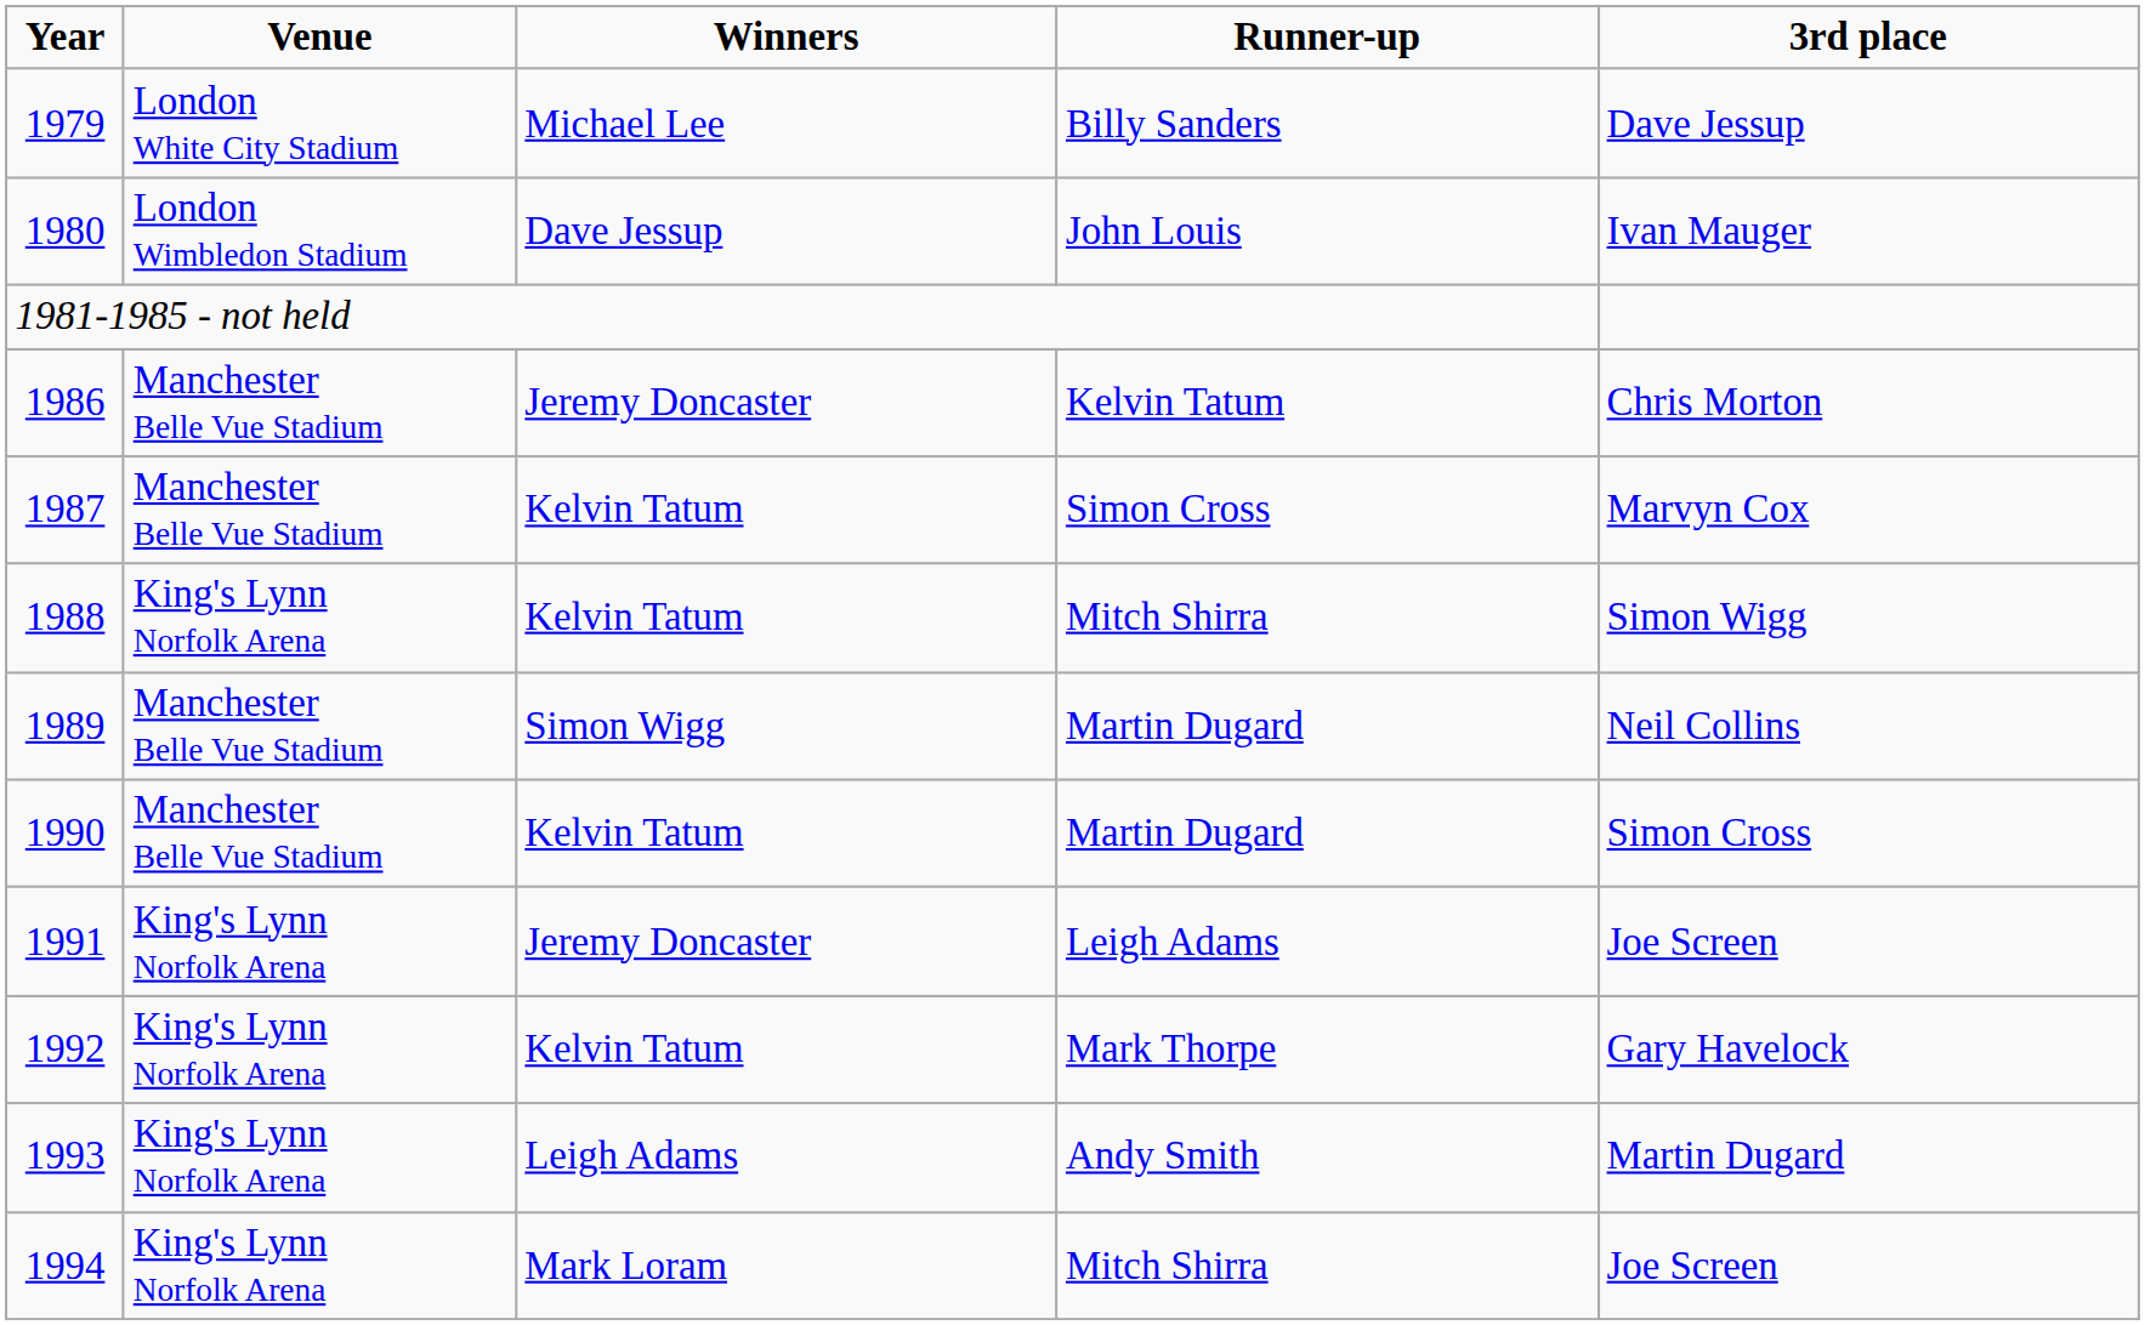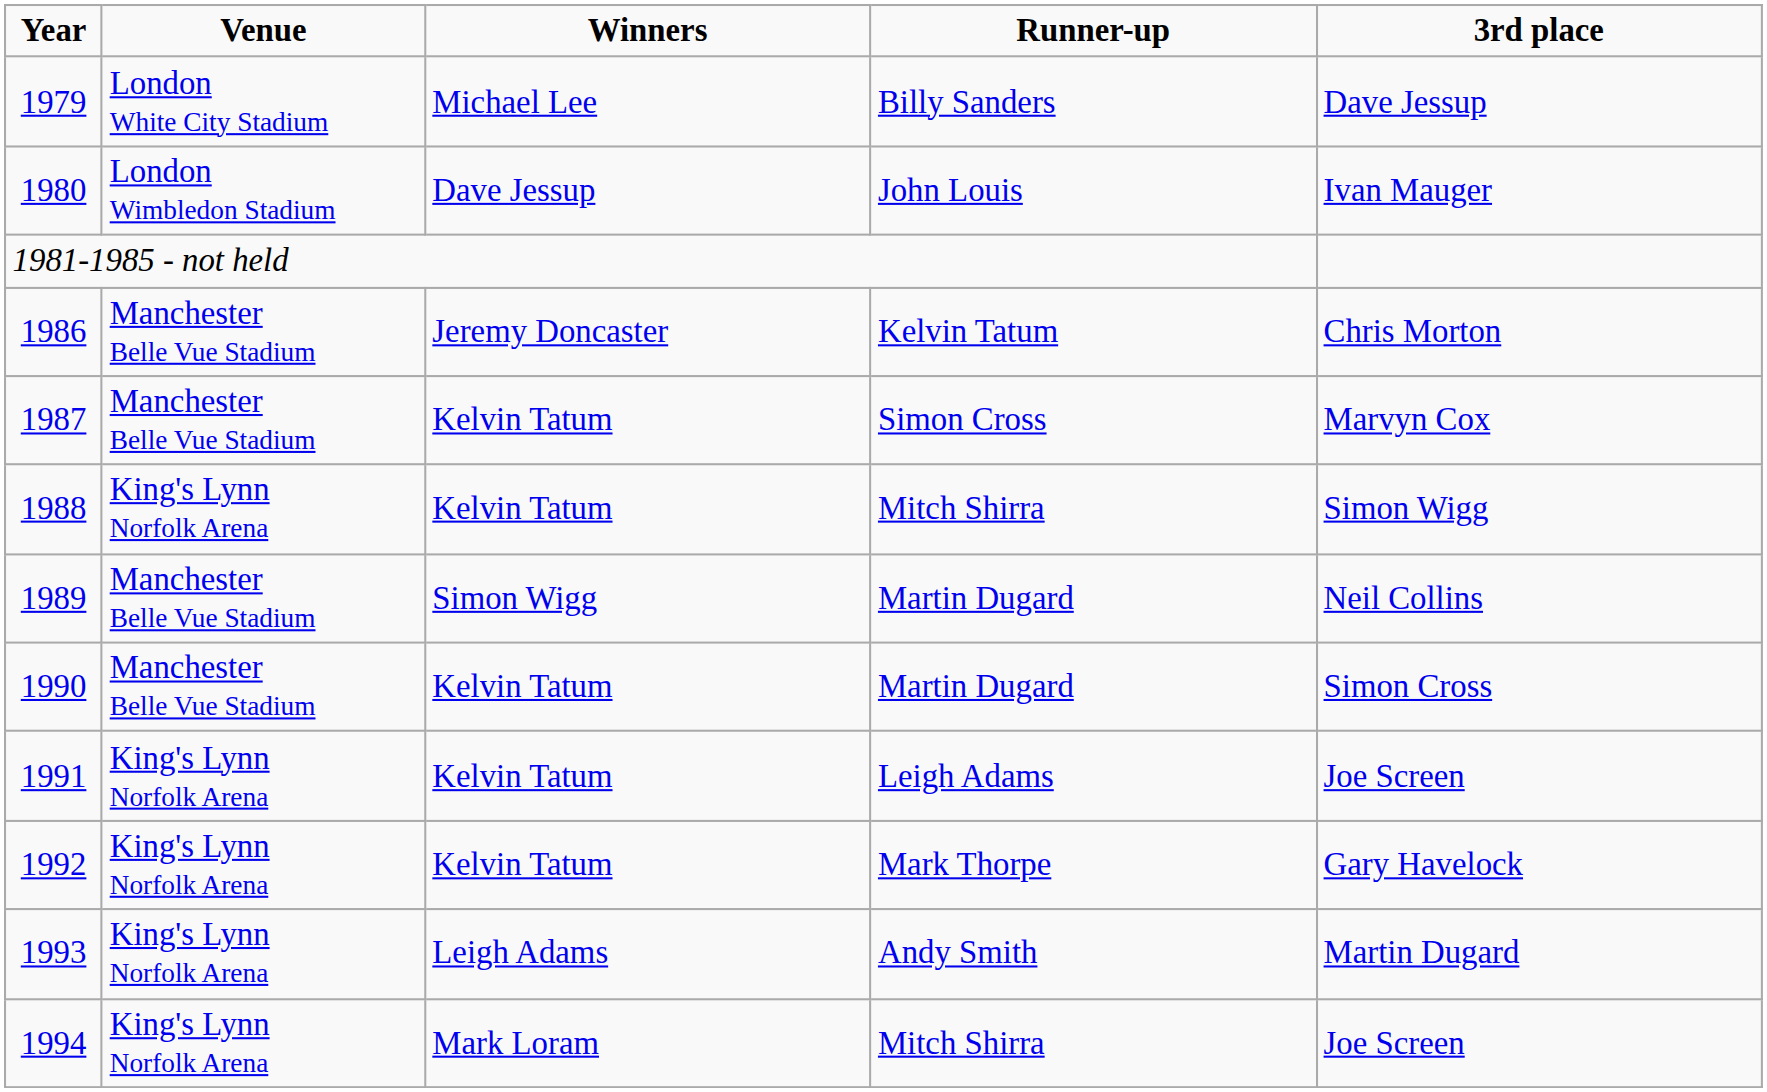 <table class="wikitable">
 <tr align=center>
 <td width=40px  ><strong>Year</strong></td>
 <td width=150px ><strong>Venue</strong></td>
 <td width=210px ><strong>Winners</strong></td>
 <td width=210px ><strong>Runner-up</strong></td>
 <td width=210px ><strong>3rd place</strong></td>
 </tr>
 <tr>
 <td align=center><a href='#'>1979</a></td>
 <td> <a href='#'>London</a> <br><small><a href='#'>White City Stadium</a></small></td>
 <td> <a href='#'>Michael Lee</a></td>
 <td> <a href='#'>Billy Sanders</a></td>
 <td> <a href='#'>Dave Jessup</a></td>
 </tr>
 <tr>
 <td align=center><a href='#'>1980</a></td>
 <td> <a href='#'>London</a> <br><small><a href='#'>Wimbledon Stadium</a></small></td>
 <td> <a href='#'>Dave Jessup</a></td>
 <td> <a href='#'>John Louis</a></td>
 <td> <a href='#'>Ivan Mauger</a></td>
 </tr>
 <tr>
 <td colspan=4><em>1981-1985 - not held</em></td>
 </tr>
 <tr>
 <td align=center><a href='#'>1986</a></td>
 <td> <a href='#'>Manchester</a> <br><small><a href='#'>Belle Vue Stadium</a></small></td>
 <td> <a href='#'>Jeremy Doncaster</a></td>
 <td> <a href='#'>Kelvin Tatum</a></td>
 <td> <a href='#'>Chris Morton</a></td>
 </tr>
 <tr>
 <td align=center><a href='#'>1987</a></td>
 <td> <a href='#'>Manchester</a> <br><small><a href='#'>Belle Vue Stadium</a></small></td>
 <td> <a href='#'>Kelvin Tatum</a></td>
 <td> <a href='#'>Simon Cross</a></td>
 <td> <a href='#'>Marvyn Cox</a></td>
 </tr>
 <tr>
 <td align=center><a href='#'>1988</a></td>
 <td> <a href='#'>King's Lynn</a> <br><small><a href='#'>Norfolk Arena</a></small></td>
 <td> <a href='#'>Kelvin Tatum</a></td>
 <td> <a href='#'>Mitch Shirra</a></td>
 <td> <a href='#'>Simon Wigg</a></td>
 </tr>
 <tr>
 <td align=center><a href='#'>1989</a></td>
 <td> <a href='#'>Manchester</a> <br><small><a href='#'>Belle Vue Stadium</a></small></td>
 <td> <a href='#'>Simon Wigg</a></td>
 <td> <a href='#'>Martin Dugard</a></td>
 <td> <a href='#'>Neil Collins</a></td>
 </tr>
 <tr>
 <td align=center><a href='#'>1990</a></td>
 <td> <a href='#'>Manchester</a> <br><small><a href='#'>Belle Vue Stadium</a></small></td>
 <td> <a href='#'>Kelvin Tatum</a></td>
 <td> <a href='#'>Martin Dugard</a></td>
 <td> <a href='#'>Simon Cross</a></td>
 </tr>
 <tr>
 <td align=center><a href='#'>1991</a></td>
 <td> <a href='#'>King's Lynn</a> <br><small><a href='#'>Norfolk Arena</a></small></td>
-<td> <a href='#'>Jeremy Doncaster</a></td>
+<td> <a href='#'>Kelvin Tatum</a></td>
 <td> <a href='#'>Leigh Adams</a></td>
 <td> <a href='#'>Joe Screen</a></td>
 </tr>
 <tr>
 <td align=center><a href='#'>1992</a></td>
 <td> <a href='#'>King's Lynn</a> <br><small><a href='#'>Norfolk Arena</a></small></td>
 <td> <a href='#'>Kelvin Tatum</a></td>
 <td> <a href='#'>Mark Thorpe</a></td>
 <td> <a href='#'>Gary Havelock</a></td>
 </tr>
 <tr>
 <td align=center><a href='#'>1993</a></td>
 <td> <a href='#'>King's Lynn</a> <br><small><a href='#'>Norfolk Arena</a></small></td>
 <td> <a href='#'>Leigh Adams</a></td>
 <td> <a href='#'>Andy Smith</a></td>
 <td> <a href='#'>Martin Dugard</a></td>
 </tr>
 <tr>
 <td align=center><a href='#'>1994</a></td>
 <td> <a href='#'>King's Lynn</a> <br><small><a href='#'>Norfolk Arena</a></small></td>
 <td> <a href='#'>Mark Loram</a></td>
 <td> <a href='#'>Mitch Shirra</a></td>
 <td> <a href='#'>Joe Screen</a></td>
 </tr>
 <tr>
 </tr>
 </table>
